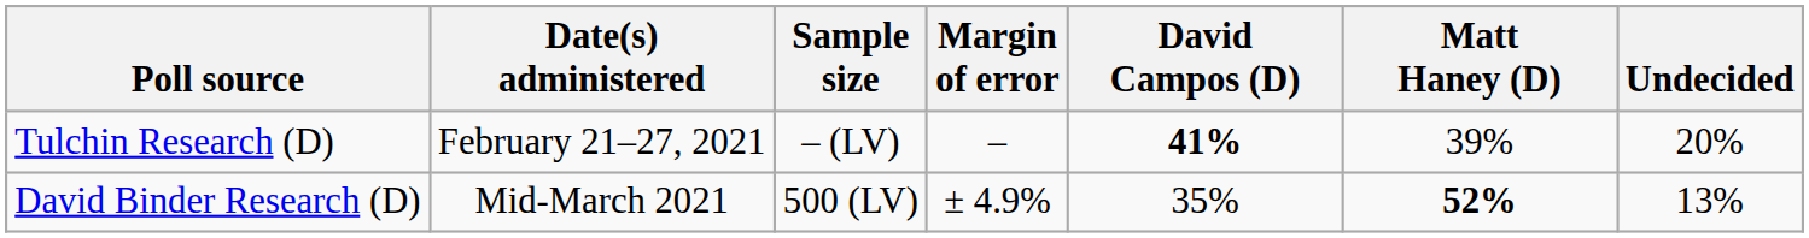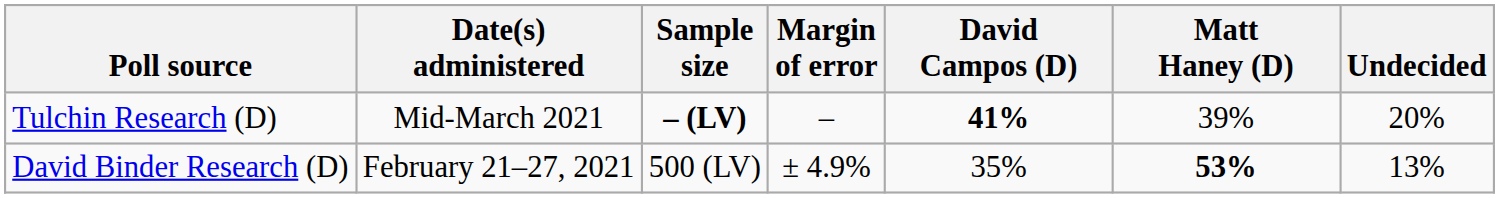 <table class="wikitable" style="font-size:90%;text-align:center;">
 <tr valign=bottom>
 <th>Poll source</th>
 <th>Date(s)<br>administered</th>
 <th>Sample<br>size</th>
 <th>Margin<br>of error</th>
 <th style="width:100px;">David<br>Campos (D)</th>
 <th style="width:100px;">Matt<br>Haney (D)</th>
 <th>Undecided</th>
 </tr>
 <tr>
 <td style="text-align:left;"><a href='#'>Tulchin Research</a> (D)</td>
-<td>February 21–27, 2021</td>
-<td>– (LV)</td>
+<td>Mid-March 2021</td>
+<td><strong>– (LV)</strong></td>
 <td>–</td>
 <td><strong>41%</strong></td>
 <td>39%</td>
 <td>20%</td>
 </tr>
 <tr>
 <td style="text-align:left;"><a href='#'>David Binder Research</a> (D)</td>
-<td>Mid-March 2021</td>
+<td>February 21–27, 2021</td>
 <td>500 (LV)</td>
 <td>± 4.9%</td>
 <td>35%</td>
-<td><strong>52%</strong></td>
+<td><strong>53%</strong></td>
 <td>13%</td>
 </tr>
 </table>
